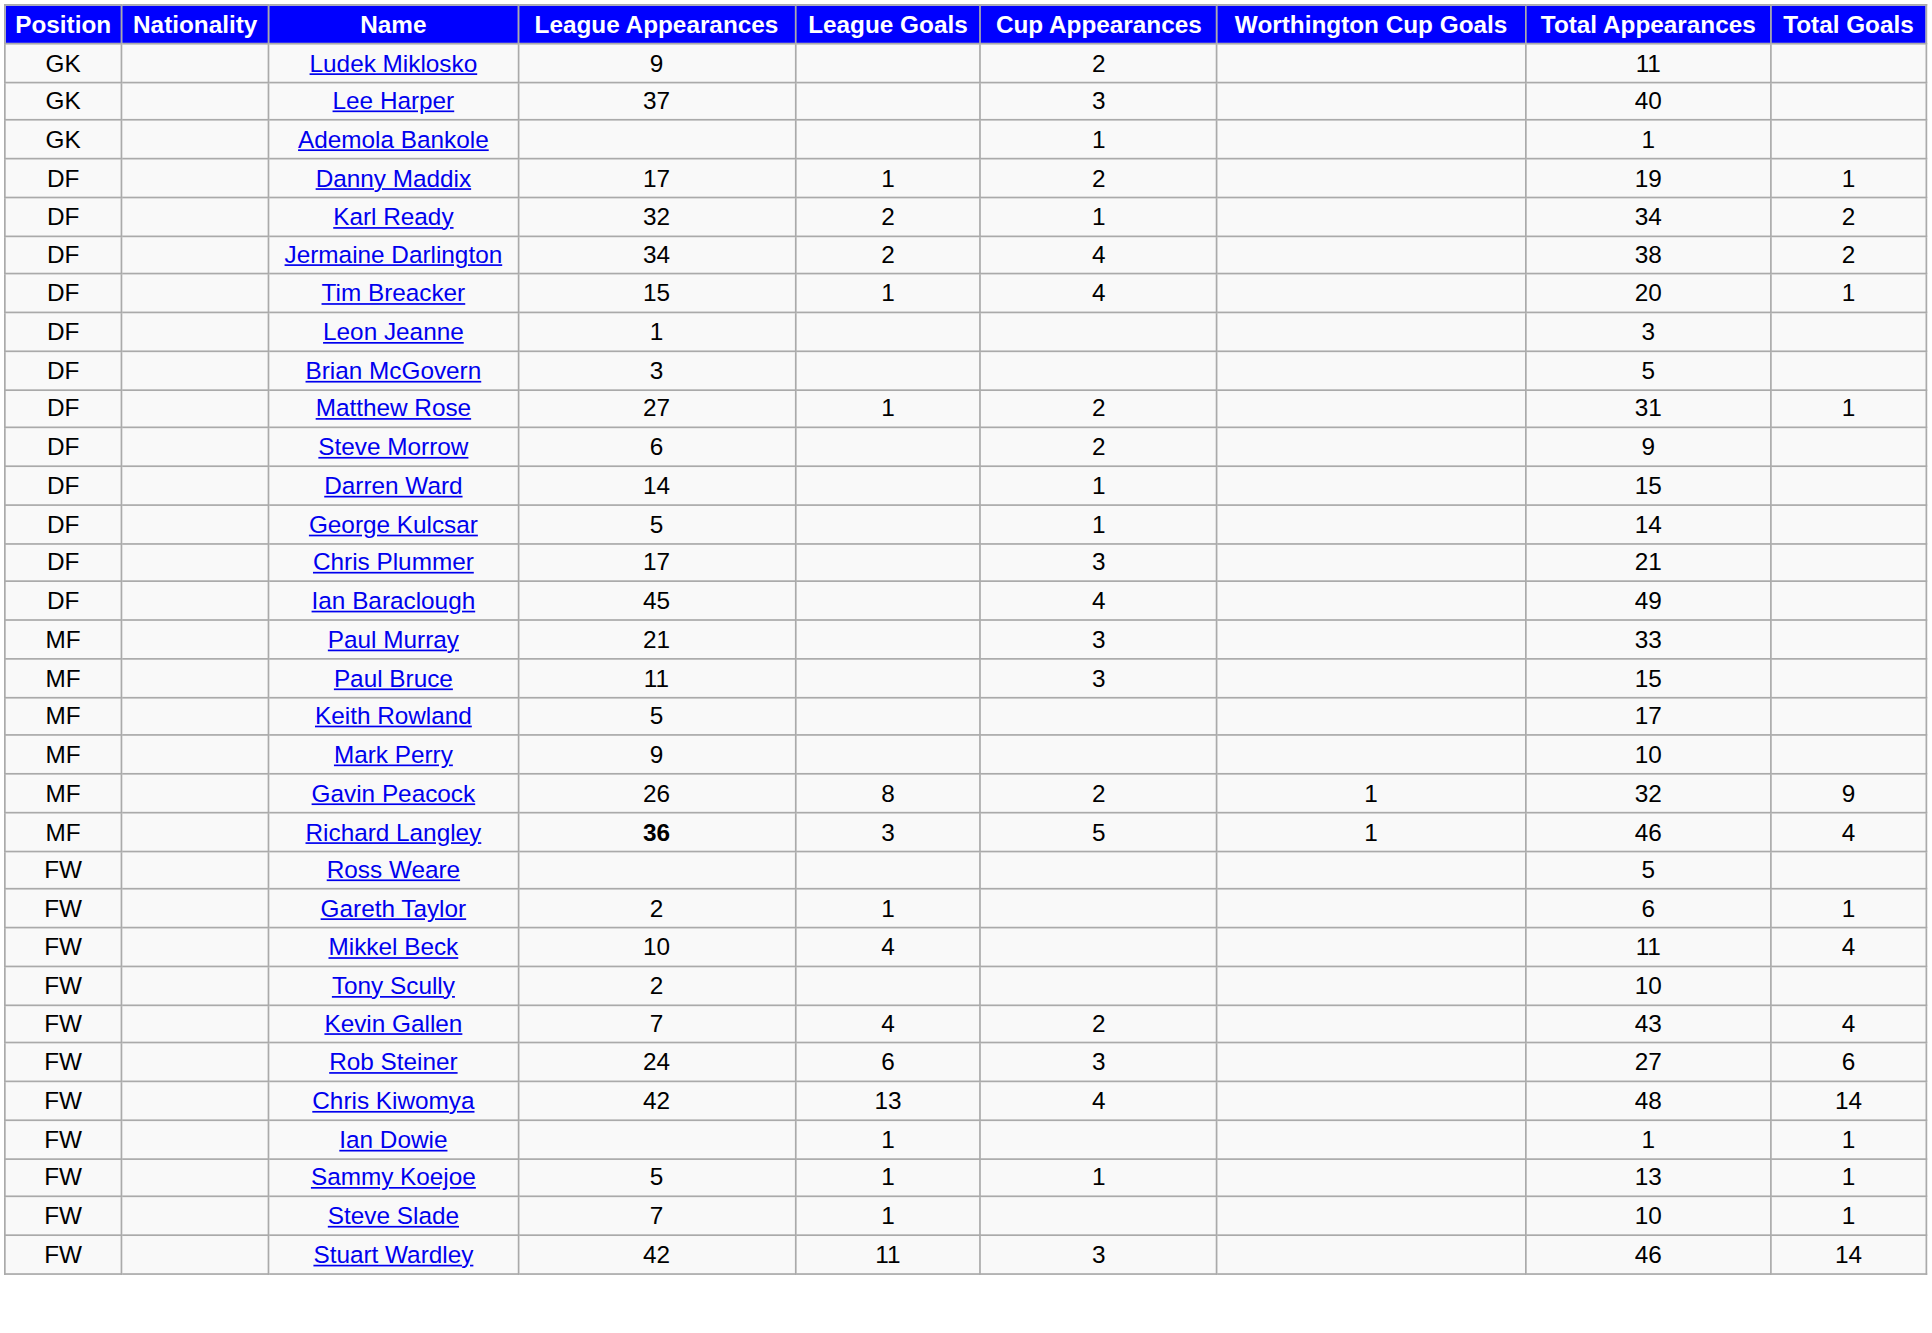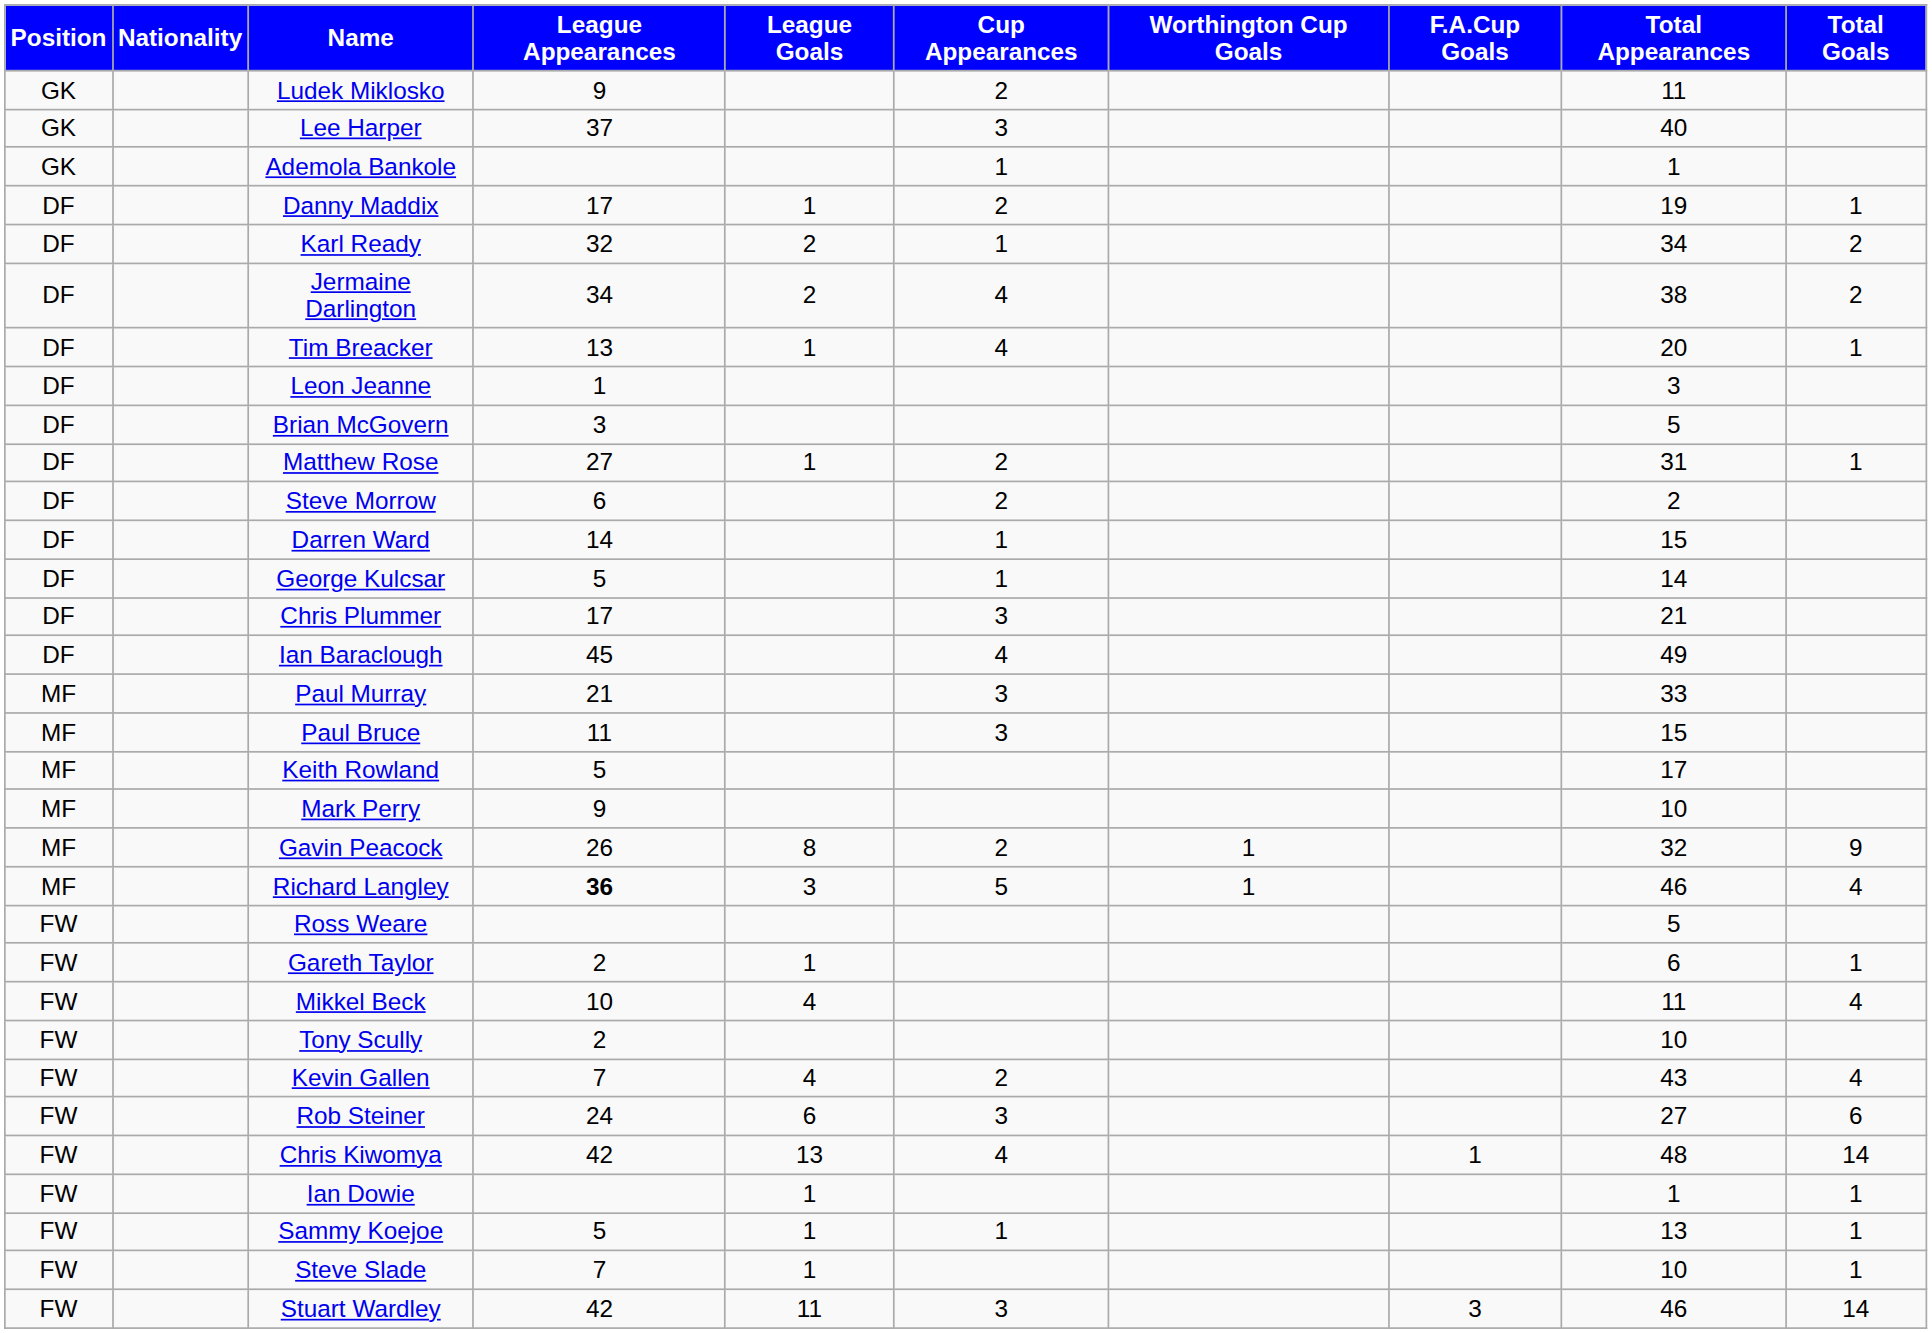 <table class="wikitable" style="text-align:center; font-size:90%; width:90%;">
 <tr>
 <th style="background:#0000FF; color:#FFFFFF; text-align:center;">Position</th>
 <th style="background:#0000FF; color:#FFFFFF; text-align:center;">Nationality</th>
 <th style="background:#0000FF; color:#FFFFFF; text-align:center;"><strong>Name</strong></th>
 <th style="background:#0000FF; color:#FFFFFF; text-align:center;">League Appearances</th>
 <th style="background:#0000FF; color:#FFFFFF; text-align:center;">League Goals</th>
 <th style="background:#0000FF; color:#FFFFFF; text-align:center;">Cup Appearances</th>
 <th style="background:#0000FF; color:#FFFFFF; text-align:center;">Worthington Cup Goals</th>
+<th style="background:#0000FF; color:#FFFFFF; text-align:center;">F.A.Cup Goals</th>
 <th style="background:#0000FF; color:#FFFFFF; text-align:center;">Total Appearances</th>
 <th style="background:#0000FF; color:#FFFFFF; text-align:center;">Total Goals</th>
 </tr>
 <tr>
 <td>GK</td>
 <td></td>
 <td><a href='#'>Ludek Miklosko</a></td>
 <td>9</td>
 <td></td>
 <td>2</td>
+<td></td>
 <td></td>
 <td>11</td>
 <td></td>
 </tr>
 <tr>
 <td>GK</td>
 <td></td>
 <td><a href='#'>Lee Harper</a></td>
 <td>37</td>
 <td></td>
 <td>3</td>
 <td></td>
+<td></td>
 <td>40</td>
 <td></td>
 </tr>
 <tr>
 <td>GK</td>
 <td></td>
 <td><a href='#'>Ademola Bankole</a></td>
 <td></td>
 <td></td>
 <td>1</td>
+<td></td>
 <td></td>
 <td>1</td>
 <td></td>
 </tr>
 <tr>
 <td>DF</td>
 <td></td>
 <td><a href='#'>Danny Maddix</a></td>
 <td>17</td>
 <td>1</td>
 <td>2</td>
 <td></td>
+<td></td>
 <td>19</td>
 <td>1</td>
 </tr>
 <tr>
 <td>DF</td>
 <td></td>
 <td><a href='#'>Karl Ready</a></td>
 <td>32</td>
 <td>2</td>
 <td>1</td>
+<td></td>
 <td></td>
 <td>34</td>
 <td>2</td>
 </tr>
 <tr>
 <td>DF</td>
 <td></td>
 <td><a href='#'>Jermaine Darlington</a></td>
 <td>34</td>
 <td>2</td>
 <td>4</td>
 <td></td>
+<td></td>
 <td>38</td>
 <td>2</td>
 </tr>
 <tr>
 <td>DF</td>
 <td></td>
 <td><a href='#'>Tim Breacker</a></td>
-<td>15</td>
+<td>13</td>
 <td>1</td>
 <td>4</td>
+<td></td>
 <td></td>
 <td>20</td>
 <td>1</td>
 </tr>
 <tr>
 <td>DF</td>
 <td></td>
 <td><a href='#'>Leon Jeanne</a></td>
 <td>1</td>
+<td></td>
 <td></td>
 <td></td>
 <td></td>
 <td>3</td>
 <td></td>
 </tr>
 <tr>
 <td>DF</td>
 <td></td>
 <td><a href='#'>Brian McGovern</a></td>
 <td>3</td>
 <td></td>
 <td></td>
 <td></td>
+<td></td>
 <td>5</td>
 <td></td>
 </tr>
 <tr>
 <td>DF</td>
 <td></td>
 <td><a href='#'>Matthew Rose</a></td>
 <td>27</td>
 <td>1</td>
 <td>2</td>
+<td></td>
 <td></td>
 <td>31</td>
 <td>1</td>
 </tr>
 <tr>
 <td>DF</td>
 <td></td>
 <td><a href='#'>Steve Morrow</a></td>
 <td>6</td>
 <td></td>
 <td>2</td>
 <td></td>
-<td>9</td>
+<td></td>
+<td>2</td>
 <td></td>
 </tr>
 <tr>
 <td>DF</td>
 <td></td>
 <td><a href='#'>Darren Ward</a></td>
 <td>14</td>
 <td></td>
 <td>1</td>
+<td></td>
 <td></td>
 <td>15</td>
 <td></td>
 </tr>
 <tr>
 <td>DF</td>
 <td></td>
 <td><a href='#'>George Kulcsar</a></td>
 <td>5</td>
 <td></td>
 <td>1</td>
 <td></td>
+<td></td>
 <td>14</td>
 <td></td>
 </tr>
 <tr>
 <td>DF</td>
 <td></td>
 <td><a href='#'>Chris Plummer</a></td>
 <td>17</td>
 <td></td>
 <td>3</td>
+<td></td>
 <td></td>
 <td>21</td>
 <td></td>
 </tr>
 <tr>
 <td>DF</td>
 <td></td>
 <td><a href='#'>Ian Baraclough</a></td>
 <td>45</td>
 <td></td>
 <td>4</td>
 <td></td>
+<td></td>
 <td>49</td>
 <td></td>
 </tr>
 <tr>
 <td>MF</td>
 <td></td>
 <td><a href='#'>Paul Murray</a></td>
 <td>21</td>
 <td></td>
 <td>3</td>
+<td></td>
 <td></td>
 <td>33</td>
 <td></td>
 </tr>
 <tr>
 <td>MF</td>
 <td></td>
 <td><a href='#'>Paul Bruce</a></td>
 <td>11</td>
 <td></td>
 <td>3</td>
 <td></td>
+<td></td>
 <td>15</td>
 <td></td>
 </tr>
 <tr>
 <td>MF</td>
 <td></td>
 <td><a href='#'>Keith Rowland</a></td>
 <td>5</td>
+<td></td>
 <td></td>
 <td></td>
 <td></td>
 <td>17</td>
 <td></td>
 </tr>
 <tr>
 <td>MF</td>
 <td></td>
 <td><a href='#'>Mark Perry</a></td>
 <td>9</td>
 <td></td>
 <td></td>
 <td></td>
+<td></td>
 <td>10</td>
 <td></td>
 </tr>
 <tr>
 <td>MF</td>
 <td></td>
 <td><a href='#'>Gavin Peacock</a></td>
 <td>26</td>
 <td>8</td>
 <td>2</td>
 <td>1</td>
+<td></td>
 <td>32</td>
 <td>9</td>
 </tr>
 <tr>
 <td>MF</td>
 <td></td>
 <td><a href='#'>Richard Langley</a></td>
 <td><strong>36</strong></td>
 <td>3</td>
 <td>5</td>
 <td>1</td>
+<td></td>
 <td>46</td>
 <td>4</td>
 </tr>
 <tr>
 <td>FW</td>
 <td></td>
 <td><a href='#'>Ross Weare</a></td>
+<td></td>
 <td></td>
 <td></td>
 <td></td>
 <td></td>
 <td>5</td>
 <td></td>
 </tr>
 <tr>
 <td>FW</td>
 <td></td>
 <td><a href='#'>Gareth Taylor</a></td>
 <td>2</td>
 <td>1</td>
 <td></td>
 <td></td>
+<td></td>
 <td>6</td>
 <td>1</td>
 </tr>
 <tr>
 <td>FW</td>
 <td></td>
 <td><a href='#'>Mikkel Beck</a></td>
 <td>10</td>
 <td>4</td>
 <td></td>
 <td></td>
+<td></td>
 <td>11</td>
 <td>4</td>
 </tr>
 <tr>
 <td>FW</td>
 <td></td>
 <td><a href='#'>Tony Scully</a></td>
 <td>2</td>
+<td></td>
 <td></td>
 <td></td>
 <td></td>
 <td>10</td>
 <td></td>
 </tr>
 <tr>
 <td>FW</td>
 <td></td>
 <td><a href='#'>Kevin Gallen</a></td>
 <td>7</td>
 <td>4</td>
 <td>2</td>
 <td></td>
+<td></td>
 <td>43</td>
 <td>4</td>
 </tr>
 <tr>
 <td>FW</td>
 <td></td>
 <td><a href='#'>Rob Steiner</a></td>
 <td>24</td>
 <td>6</td>
 <td>3</td>
+<td></td>
 <td></td>
 <td>27</td>
 <td>6</td>
 </tr>
 <tr>
 <td>FW</td>
 <td></td>
 <td><a href='#'>Chris Kiwomya</a></td>
 <td>42</td>
 <td>13</td>
 <td>4</td>
 <td></td>
+<td>1</td>
 <td>48</td>
 <td>14</td>
 </tr>
 <tr>
 <td>FW</td>
 <td></td>
 <td><a href='#'>Ian Dowie</a></td>
 <td></td>
 <td>1</td>
+<td></td>
 <td></td>
 <td></td>
 <td>1</td>
 <td>1</td>
 </tr>
 <tr>
 <td>FW</td>
 <td></td>
 <td><a href='#'>Sammy Koejoe</a></td>
 <td>5</td>
 <td>1</td>
 <td>1</td>
 <td></td>
+<td></td>
 <td>13</td>
 <td>1</td>
 </tr>
 <tr>
 <td>FW</td>
 <td></td>
 <td><a href='#'>Steve Slade</a></td>
 <td>7</td>
 <td>1</td>
+<td></td>
 <td></td>
 <td></td>
 <td>10</td>
 <td>1</td>
 </tr>
 <tr>
 <td>FW</td>
 <td></td>
 <td><a href='#'>Stuart Wardley</a></td>
 <td>42</td>
 <td>11</td>
 <td>3</td>
 <td></td>
+<td>3</td>
 <td>46</td>
 <td>14</td>
 </tr>
 </table>
